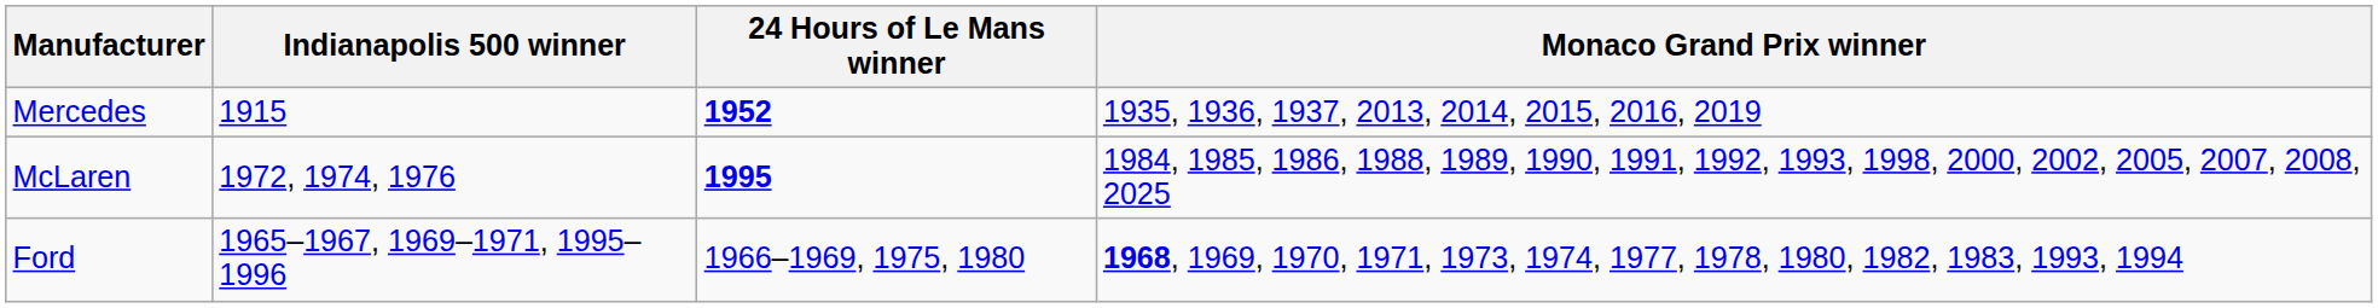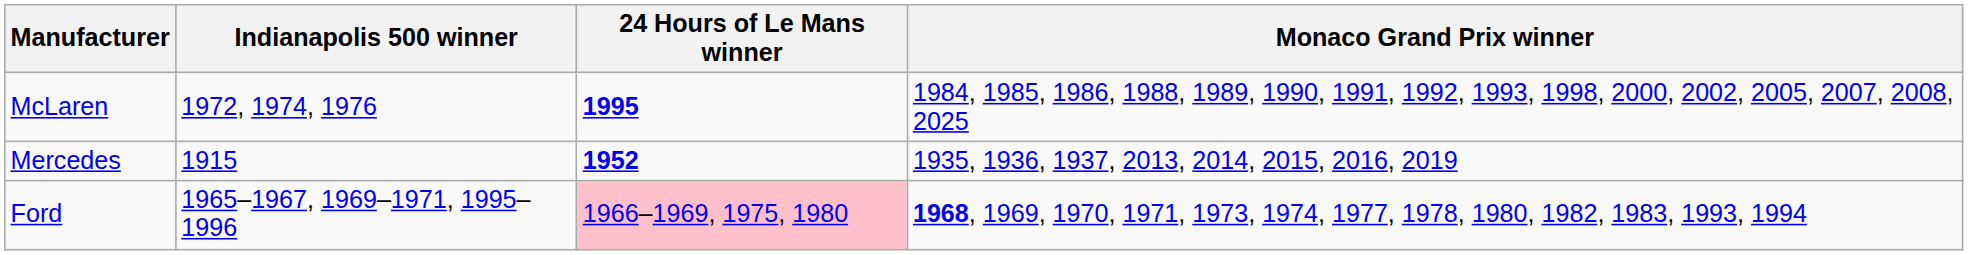 <table class="wikitable">
 <tr>
 <th>Manufacturer</th>
 <th>Indianapolis 500 winner</th>
 <th>24 Hours of Le Mans winner</th>
 <th>Monaco Grand Prix winner</th>
 </tr>
 <tr>
+<td> <a href='#'>McLaren</a></td>
+<td><span><a href='#'>1972</a></span>, <a href='#'>1974</a>, <a href='#'>1976</a></td>
+<td><strong><a href='#'>1995</a></strong></td>
+<td><a href='#'>1984</a>, <a href='#'>1985</a>, <a href='#'>1986</a>, <a href='#'>1988</a>, <a href='#'>1989</a>, <a href='#'>1990</a>, <a href='#'>1991</a>, <a href='#'>1992</a>, <a href='#'>1993</a>, <a href='#'>1998</a>, <a href='#'>2000</a>, <a href='#'>2002</a>, <a href='#'>2005</a>, <a href='#'>2007</a>, <a href='#'>2008</a>, <a href='#'>2025</a></td>
+</tr>
+<tr>
 <td> <a href='#'>Mercedes</a></td>
 <td><span><a href='#'>1915</a></span></td>
 <td><strong><a href='#'>1952</a></strong></td>
 <td><a href='#'>1935</a>, <a href='#'>1936</a>, <a href='#'>1937</a>, <a href='#'>2013</a>, <a href='#'>2014</a>, <a href='#'>2015</a>, <a href='#'>2016</a>, <a href='#'>2019</a></td>
 </tr>
 <tr>
-<td> <a href='#'>McLaren</a></td>
-<td><span><a href='#'>1972</a></span>, <a href='#'>1974</a>, <a href='#'>1976</a></td>
-<td><strong><a href='#'>1995</a></strong></td>
-<td><a href='#'>1984</a>, <a href='#'>1985</a>, <a href='#'>1986</a>, <a href='#'>1988</a>, <a href='#'>1989</a>, <a href='#'>1990</a>, <a href='#'>1991</a>, <a href='#'>1992</a>, <a href='#'>1993</a>, <a href='#'>1998</a>, <a href='#'>2000</a>, <a href='#'>2002</a>, <a href='#'>2005</a>, <a href='#'>2007</a>, <a href='#'>2008</a>, <a href='#'>2025</a></td>
-</tr>
-<tr>
 <td> <a href='#'>Ford</a></td>
 <td><a href='#'>1965</a>–<a href='#'>1967</a>, <a href='#'>1969</a>–<a href='#'>1971</a>, <a href='#'>1995</a>–<a href='#'>1996</a></td>
-<td><a href='#'>1966</a>–<a href='#'>1969</a>, <a href='#'>1975</a>, <a href='#'>1980</a></td>
+<td style="background: pink;"><a href='#'>1966</a>–<a href='#'>1969</a>, <a href='#'>1975</a>, <a href='#'>1980</a></td>
 <td><strong><a href='#'>1968</a></strong>, <a href='#'>1969</a>, <a href='#'>1970</a>, <a href='#'>1971</a>, <a href='#'>1973</a>, <a href='#'>1974</a>, <a href='#'>1977</a>, <a href='#'>1978</a>, <a href='#'>1980</a>, <a href='#'>1982</a>, <a href='#'>1983</a>, <a href='#'>1993</a>, <a href='#'>1994</a></td>
 </tr>
 </table>
